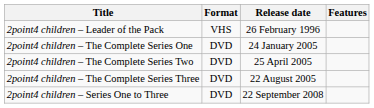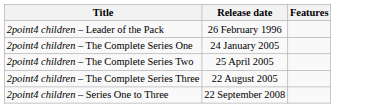 <table class="wikitable">
 <tr>
 <th>Title</th>
-<th>Format</th>
 <th>Release date</th>
 <th>Features</th>
 </tr>
 <tr>
 <td><em>2point4 children</em> – Leader of the Pack</td>
-<td style="text-align:center;">VHS</td>
 <td style="text-align:center;">26 February 1996</td>
 <td></td>
 </tr>
 <tr>
 <td><em>2point4 children</em> – The Complete Series One</td>
-<td style="text-align:center;">DVD</td>
 <td style="text-align:center;">24 January 2005</td>
 <td></td>
 </tr>
 <tr>
 <td><em>2point4 children</em> – The Complete Series Two</td>
-<td style="text-align:center;">DVD</td>
 <td style="text-align:center;">25 April 2005</td>
 <td></td>
 </tr>
 <tr>
 <td><em>2point4 children</em> – The Complete Series Three</td>
-<td style="text-align:center;">DVD</td>
 <td style="text-align:center;">22 August 2005</td>
 <td></td>
 </tr>
 <tr>
 <td><em>2point4 children</em> – Series One to Three</td>
-<td style="text-align:center;">DVD</td>
 <td style="text-align:center;">22 September 2008</td>
 <td></td>
 </tr>
 </table>
